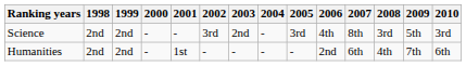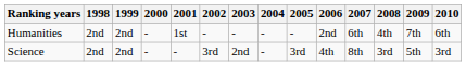 <table class="wikitable">
 <tr>
 <th>Ranking years</th>
 <th>1998</th>
 <th>1999</th>
 <th>2000</th>
 <th>2001</th>
 <th>2002</th>
 <th>2003</th>
 <th>2004</th>
 <th>2005</th>
 <th>2006</th>
 <th>2007</th>
 <th>2008</th>
 <th>2009</th>
 <th>2010</th>
 </tr>
 <tr>
+<td>Humanities</td>
+<td>2nd</td>
+<td>2nd</td>
+<td>-</td>
+<td>1st</td>
+<td>-</td>
+<td>-</td>
+<td>-</td>
+<td>-</td>
+<td>2nd</td>
+<td>6th</td>
+<td>4th</td>
+<td>7th</td>
+<td>6th</td>
+</tr>
+<tr>
 <td>Science</td>
 <td>2nd</td>
 <td>2nd</td>
 <td>-</td>
 <td>-</td>
 <td>3rd</td>
 <td>2nd</td>
 <td>-</td>
 <td>3rd</td>
 <td>4th</td>
 <td>8th</td>
 <td>3rd</td>
 <td>5th</td>
 <td>3rd</td>
 </tr>
-<tr>
-<td>Humanities</td>
-<td>2nd</td>
-<td>2nd</td>
-<td>-</td>
-<td>1st</td>
-<td>-</td>
-<td>-</td>
-<td>-</td>
-<td>-</td>
-<td>2nd</td>
-<td>6th</td>
-<td>4th</td>
-<td>7th</td>
-<td>6th</td>
-</tr>
 </table>
